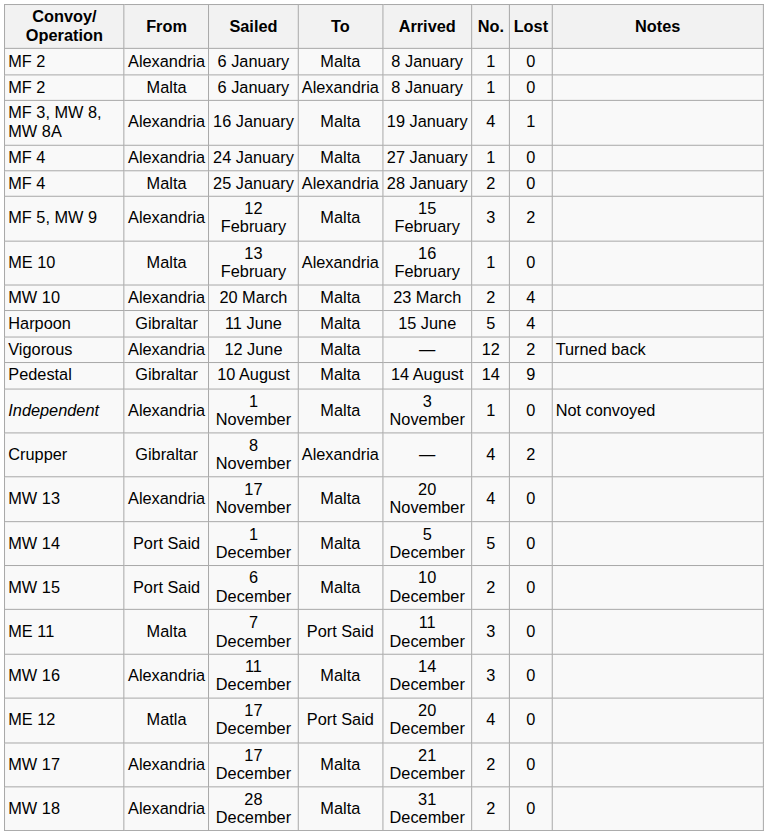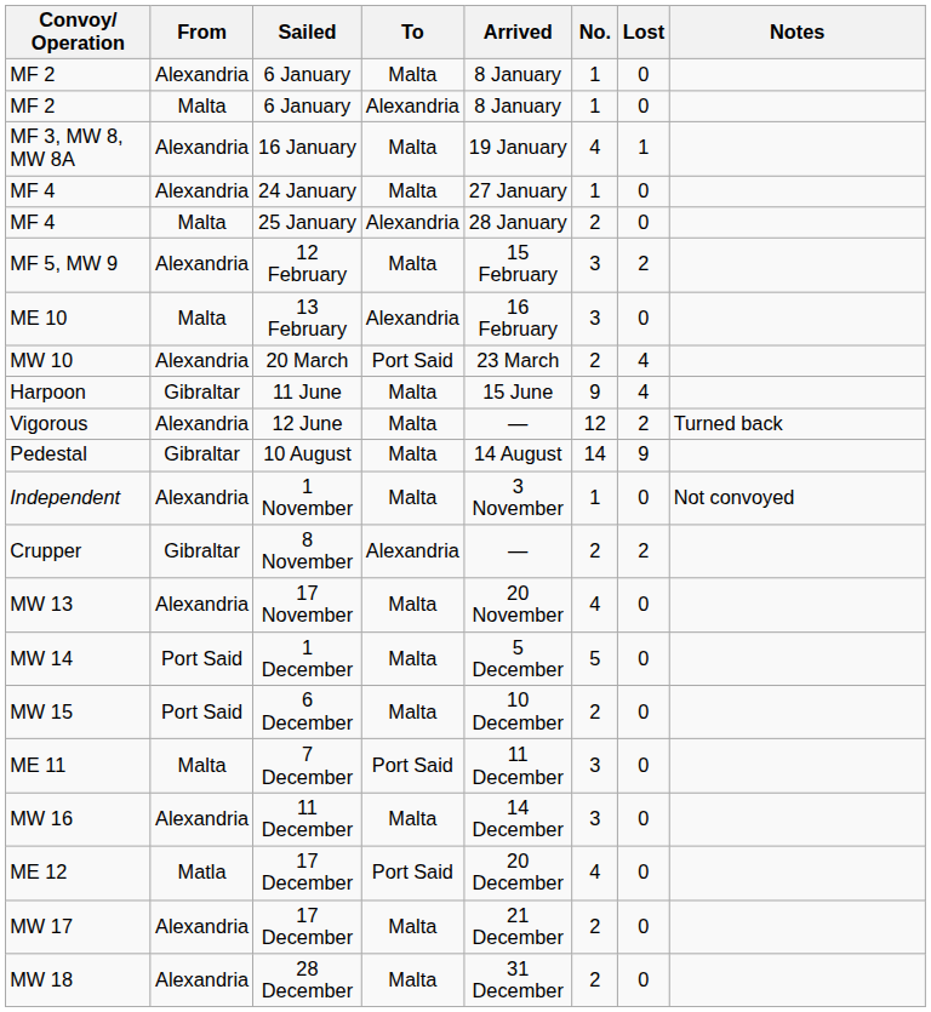 <table class="wikitable sortable">
 <tr>
 <th scope="col" width="110px">Convoy/<br>Operation</th>
 <th scope="col" width="60px">From</th>
 <th scope="col" width="80px">Sailed</th>
 <th scope="col" width="60px">To</th>
 <th scope="col" width="80px">Arrived</th>
 <th scope="col" width="30px">No.</th>
 <th scope="col" width="30px">Lost</th>
 <th scope="col" width="200px">Notes</th>
 </tr>
 <tr>
 <td align="left">MF 2</td>
 <td align="center">Alexandria</td>
 <td align="center">6 January</td>
 <td align="center">Malta</td>
 <td align="center">8 January</td>
 <td align="center">1</td>
 <td align="center">0</td>
 <td align="left"></td>
 </tr>
 <tr>
 <td align="left">MF 2</td>
 <td align="center">Malta</td>
 <td align="center">6 January</td>
 <td align="center">Alexandria</td>
 <td align="center">8 January</td>
 <td align="center">1</td>
 <td align="center">0</td>
 <td align="left"></td>
 </tr>
 <tr>
 <td align="left">MF 3, MW 8, MW 8A</td>
 <td align="center">Alexandria</td>
 <td align="center">16 January</td>
 <td align="center">Malta</td>
 <td align="center">19 January</td>
 <td align="center">4</td>
 <td align="center">1</td>
 <td align="left"></td>
 </tr>
 <tr>
 <td align="left">MF 4</td>
 <td align="center">Alexandria</td>
 <td align="center">24 January</td>
 <td align="center">Malta</td>
 <td align="center">27 January</td>
 <td align="center">1</td>
 <td align="center">0</td>
 <td align="left"></td>
 </tr>
 <tr>
 <td align="left">MF 4</td>
 <td align="center">Malta</td>
 <td align="center">25 January</td>
 <td align="center">Alexandria</td>
 <td align="center">28 January</td>
 <td align="center">2</td>
 <td align="center">0</td>
 <td align="left"></td>
 </tr>
 <tr>
 <td align="left">MF 5, MW 9</td>
 <td align="center">Alexandria</td>
 <td align="center">12 February</td>
 <td align="center">Malta</td>
 <td align="center">15 February</td>
 <td align="center">3</td>
 <td align="center">2</td>
 <td align="left"></td>
 </tr>
 <tr>
 <td align="left">ME 10</td>
 <td align="center">Malta</td>
 <td align="center">13 February</td>
 <td align="center">Alexandria</td>
 <td align="center">16 February</td>
-<td align="center">1</td>
+<td align="center">3</td>
 <td align="center">0</td>
 <td align="left"></td>
 </tr>
 <tr>
 <td align="left">MW 10</td>
 <td align="center">Alexandria</td>
 <td align="center">20 March</td>
-<td align="center">Malta</td>
+<td align="center">Port Said</td>
 <td align="center">23 March</td>
 <td align="center">2</td>
 <td align="center">4</td>
 <td align="left"></td>
 </tr>
 <tr>
 <td align="left">Harpoon</td>
 <td align="center">Gibraltar</td>
 <td align="center">11 June</td>
 <td align="center">Malta</td>
 <td align="center">15 June</td>
-<td align="center">5</td>
+<td align="center">9</td>
 <td align="center">4</td>
 <td align="left"></td>
 </tr>
 <tr>
 <td align="left">Vigorous</td>
 <td align="center">Alexandria</td>
 <td align="center">12 June</td>
 <td align="center">Malta</td>
 <td align="center">—</td>
 <td align="center">12</td>
 <td align="center">2</td>
 <td align="left">Turned back</td>
 </tr>
 <tr>
 <td align="left">Pedestal</td>
 <td align="center">Gibraltar</td>
 <td align="center">10 August</td>
 <td align="center">Malta</td>
 <td align="center">14 August</td>
 <td align="center">14</td>
 <td align="center">9</td>
 <td align="left"></td>
 </tr>
 <tr>
 <td align="left"><em>Independent</em></td>
 <td align="center">Alexandria</td>
 <td align="center">1 November</td>
 <td align="center">Malta</td>
 <td align="center">3 November</td>
 <td align="center">1</td>
 <td align="center">0</td>
 <td align="left">Not convoyed</td>
 </tr>
 <tr>
 <td align="left">Crupper</td>
 <td align="center">Gibraltar</td>
 <td align="center">8 November</td>
 <td align="center">Alexandria</td>
 <td align="center">—</td>
-<td align="center">4</td>
+<td align="center">2</td>
 <td align="center">2</td>
 <td align="left"></td>
 </tr>
 <tr>
 <td align="left">MW 13</td>
 <td align="center">Alexandria</td>
 <td align="center">17 November</td>
 <td align="center">Malta</td>
 <td align="center">20 November</td>
 <td align="center">4</td>
 <td align="center">0</td>
 <td align="left"></td>
 </tr>
 <tr>
 <td align="left">MW 14</td>
 <td align="center">Port Said</td>
 <td align="center">1 December</td>
 <td align="center">Malta</td>
 <td align="center">5 December</td>
 <td align="center">5</td>
 <td align="center">0</td>
 <td align="left"></td>
 </tr>
 <tr>
 <td align="left">MW 15</td>
 <td align="center">Port Said</td>
 <td align="center">6 December</td>
 <td align="center">Malta</td>
 <td align="center">10 December</td>
 <td align="center">2</td>
 <td align="center">0</td>
 <td align="left"></td>
 </tr>
 <tr>
 <td align="left">ME 11</td>
 <td align="center">Malta</td>
 <td align="center">7 December</td>
 <td align="center">Port Said</td>
 <td align="center">11 December</td>
 <td align="center">3</td>
 <td align="center">0</td>
 <td align="left"></td>
 </tr>
 <tr>
 <td align="left">MW 16</td>
 <td align="center">Alexandria</td>
 <td align="center">11 December</td>
 <td align="center">Malta</td>
 <td align="center">14 December</td>
 <td align="center">3</td>
 <td align="center">0</td>
 <td align="left"></td>
 </tr>
 <tr>
 <td align="left">ME 12</td>
 <td align="center">Matla</td>
 <td align="center">17 December</td>
 <td align="center">Port Said</td>
 <td align="center">20 December</td>
 <td align="center">4</td>
 <td align="center">0</td>
 <td align="left"></td>
 </tr>
 <tr>
 <td align="left">MW 17</td>
 <td align="center">Alexandria</td>
 <td align="center">17 December</td>
 <td align="center">Malta</td>
 <td align="center">21 December</td>
 <td align="center">2</td>
 <td align="center">0</td>
 <td align="left"></td>
 </tr>
 <tr>
 <td align="left">MW 18</td>
 <td align="center">Alexandria</td>
 <td align="center">28 December</td>
 <td align="center">Malta</td>
 <td align="center">31 December</td>
 <td align="center">2</td>
 <td align="center">0</td>
 <td align="left"></td>
 </tr>
 <tr>
 </tr>
 </table>
